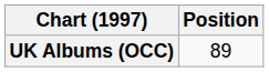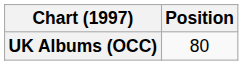 <table class="wikitable sortable plainrowheaders" style="text-align:center;">
 <tr>
 <th scope="col">Chart (1997)</th>
 <th scope="col">Position</th>
 </tr>
 <tr>
 <th scope="row">UK Albums (OCC)</th>
-<td>89</td>
+<td>80</td>
 </tr>
 </table>
